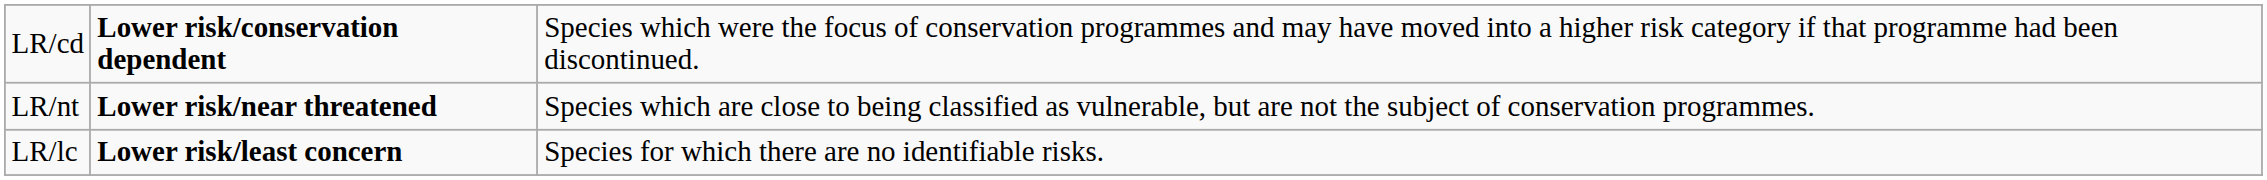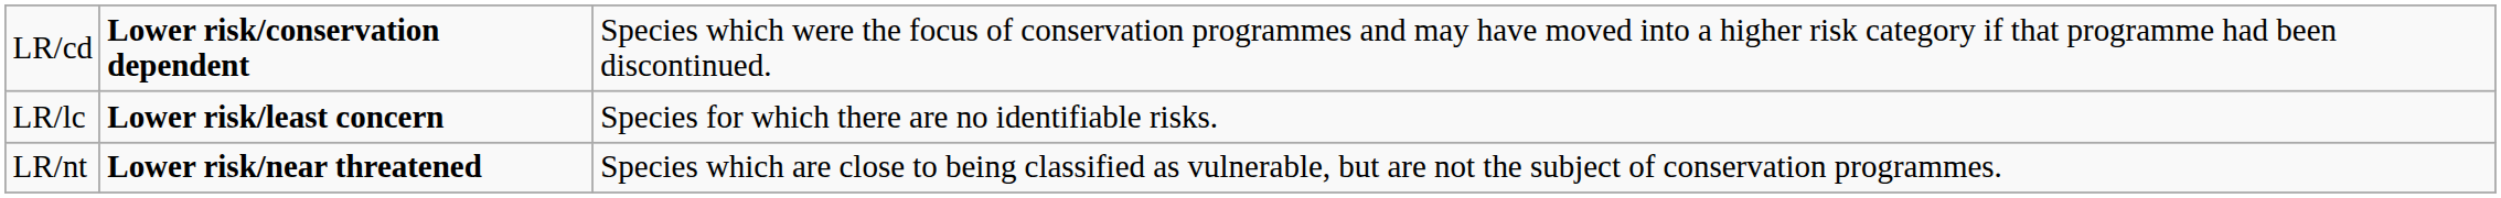 <table class="wikitable" style="text-align:left">
 <tr>
 <td>LR/cd</td>
 <td><strong>Lower risk/conservation dependent</strong></td>
 <td>Species which were the focus of conservation programmes and may have moved into a higher risk category if that programme had been discontinued.</td>
 </tr>
 <tr>
+<td>LR/lc</td>
+<td><strong>Lower risk/least concern</strong></td>
+<td>Species for which there are no identifiable risks.</td>
+</tr>
+<tr>
 <td>LR/nt</td>
 <td><strong>Lower risk/near threatened</strong></td>
 <td>Species which are close to being classified as vulnerable, but are not the subject of conservation programmes.</td>
 </tr>
-<tr>
-<td>LR/lc</td>
-<td><strong>Lower risk/least concern</strong></td>
-<td>Species for which there are no identifiable risks.</td>
-</tr>
 </table>
